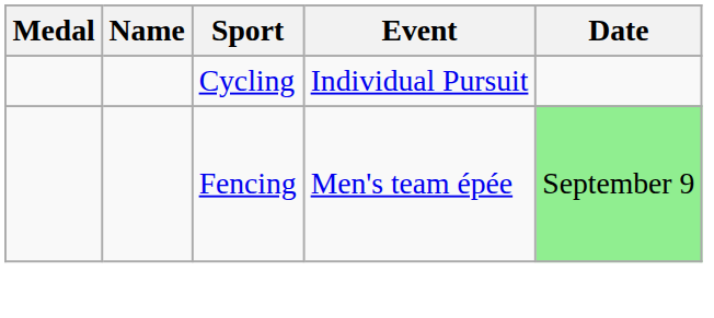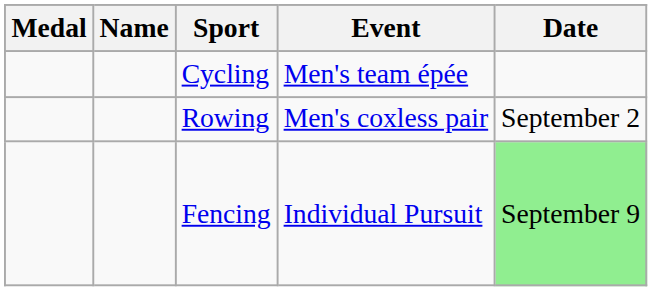 <table class="wikitable sortable" style="font-size:90%">
 <tr>
 <th>Medal</th>
 <th>Name</th>
 <th>Sport</th>
 <th>Event</th>
 <th>Date</th>
 </tr>
 <tr>
 <td></td>
 <td></td>
 <td><a href='#'>Cycling</a></td>
-<td><a href='#'>Individual Pursuit</a></td>
+<td><a href='#'>Men's team épée</a></td>
+</tr>
+<tr>
+<td></td>
+<td> <br></td>
+<td><a href='#'>Rowing</a></td>
+<td><a href='#'>Men's coxless pair</a></td>
+<td>September 2</td>
 </tr>
 <tr>
 <td></td>
 <td><br><br> <br><br></td>
 <td><a href='#'>Fencing</a></td>
-<td><a href='#'>Men's team épée</a></td>
+<td><a href='#'>Individual Pursuit</a></td>
 <td style="background: lightgreen;">September 9</td>
 </tr>
 </table>
